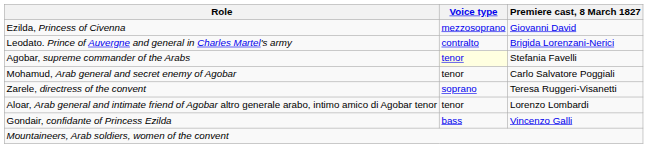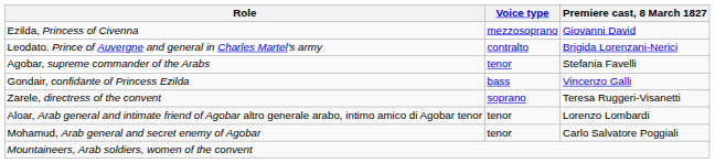 <table class="wikitable">
 <tr>
 <th>Role</th>
 <th><a href='#'>Voice type</a></th>
 <th>Premiere cast, 8 March 1827</th>
 </tr>
 <tr>
 <td>Ezilda, <em>Princess of Civenna</em></td>
 <td><a href='#'>mezzosoprano</a></td>
 <td><a href='#'>Giovanni David</a></td>
 </tr>
 <tr>
 <td>Leodato. <em>Prince of <a href='#'>Auvergne</a> and general in <a href='#'>Charles Martel</a>'s army</em></td>
 <td><a href='#'>contralto</a></td>
 <td><a href='#'>Brigida Lorenzani-Nerici</a></td>
 </tr>
 <tr>
 <td>Agobar, <em>supreme commander of the Arabs</em></td>
-<td style="background: lightyellow;"><a href='#'>tenor</a></td>
+<td><a href='#'>tenor</a></td>
 <td>Stefania Favelli</td>
 </tr>
 <tr>
-<td>Mohamud, <em>Arab general and secret enemy of Agobar</em></td>
-<td>tenor</td>
-<td>Carlo Salvatore Poggiali</td>
+<td>Gondair, <em>confidante of Princess Ezilda</em></td>
+<td><a href='#'>bass</a></td>
+<td><a href='#'>Vincenzo Galli</a></td>
 </tr>
 <tr>
 <td>Zarele, <em>directress of the convent</em></td>
 <td><a href='#'>soprano</a></td>
 <td>Teresa Ruggeri-Visanetti</td>
 </tr>
 <tr>
 <td>Aloar, <em>Arab general and intimate friend of Agobar</em> 	altro generale arabo, intimo amico di Agobar tenor</td>
 <td>tenor</td>
 <td>Lorenzo Lombardi</td>
 </tr>
 <tr>
-<td>Gondair, <em>confidante of Princess Ezilda</em></td>
-<td><a href='#'>bass</a></td>
-<td><a href='#'>Vincenzo Galli</a></td>
+<td>Mohamud, <em>Arab general and secret enemy of Agobar</em></td>
+<td>tenor</td>
+<td>Carlo Salvatore Poggiali</td>
 </tr>
 <tr>
 <td colspan="3"><em>Mountaineers, Arab soldiers, women of the convent</em></td>
 </tr>
 </table>
